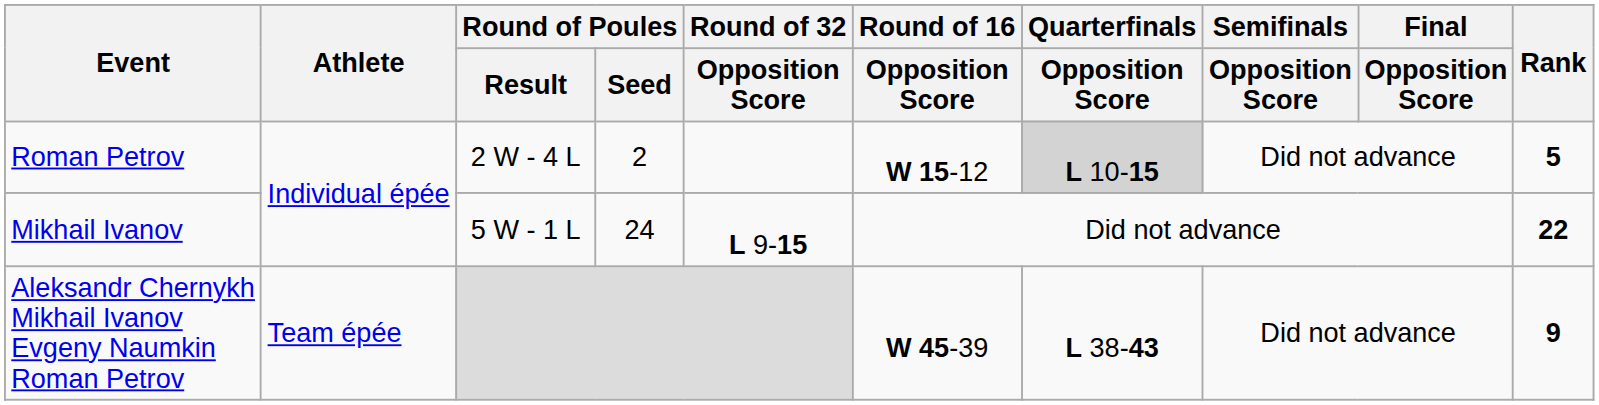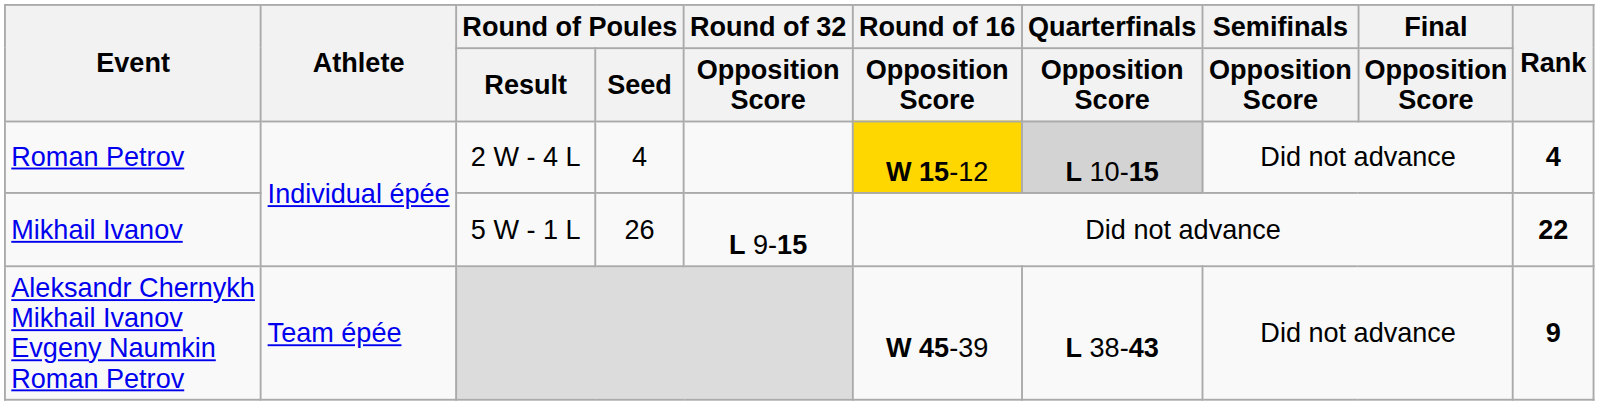 <table class="wikitable" border="1" style="font-size:90%">
 <tr>
 <th rowspan=2>Event</th>
 <th rowspan=2>Athlete</th>
 <th colspan=2>Round of Poules</th>
 <th>Round of 32</th>
 <th>Round of 16</th>
 <th>Quarterfinals</th>
 <th>Semifinals</th>
 <th>Final</th>
 <th rowspan="2" width="5%">Rank</th>
 </tr>
 <tr>
 <th>Result</th>
 <th>Seed</th>
 <th>Opposition<br>Score</th>
 <th>Opposition<br>Score</th>
 <th>Opposition<br>Score</th>
 <th>Opposition<br>Score</th>
 <th>Opposition<br>Score</th>
 </tr>
 <tr>
 <td><a href='#'>Roman Petrov</a></td>
 <td rowspan=2><a href='#'>Individual épée</a></td>
 <td align=center>2 W - 4 L <strong></strong></td>
-<td align=center>2</td>
+<td align=center>4</td>
 <td></td>
-<td align=center><br><strong>W</strong> <strong>15</strong>-12</td>
+<td align=center style="background: gold;"><br><strong>W</strong> <strong>15</strong>-12</td>
 <td align=center style="background: lightgrey;"><br><strong>L</strong> 10-<strong>15</strong></td>
 <td align=center colspan=2>Did not advance</td>
-<td align=center><strong>5</strong></td>
+<td align=center><strong>4</strong></td>
 </tr>
 <tr>
 <td><a href='#'>Mikhail Ivanov</a></td>
 <td align=center>5 W - 1 L <strong></strong></td>
-<td align=center>24</td>
+<td align=center>26</td>
 <td align=center><br><strong>L</strong> 9-<strong>15</strong></td>
 <td align=center colspan=4>Did not advance</td>
 <td align=center><strong>22</strong></td>
 </tr>
 <tr>
 <td><a href='#'>Aleksandr Chernykh</a><br><a href='#'>Mikhail Ivanov</a><br><a href='#'>Evgeny Naumkin</a><br><a href='#'>Roman Petrov</a></td>
 <td><a href='#'>Team épée</a></td>
 <td colspan=3 bgcolor=#DCDCDC></td>
 <td align=center><br><strong>W</strong> <strong>45</strong>-39</td>
 <td align=center><br><strong>L</strong> 38-<strong>43</strong></td>
 <td align=center colspan=2>Did not advance</td>
 <td align=center><strong>9</strong></td>
 </tr>
 </table>
